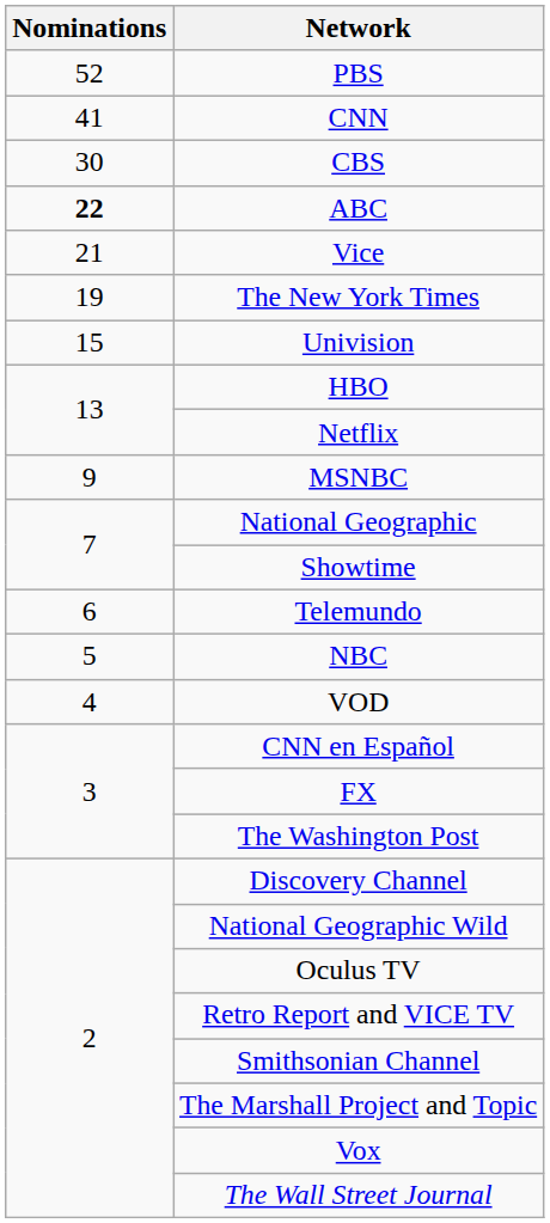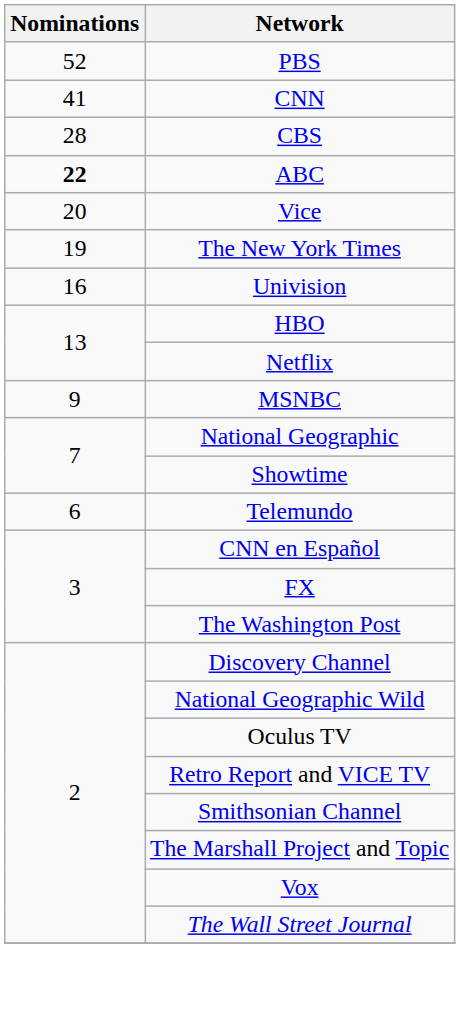 <table class="wikitable floatright" style="text-align: center;">
 <tr>
 <th scope="col" style="width:55px;">Nominations</th>
 <th scope="col" style="text-align:center;">Network</th>
 </tr>
 <tr>
 <td scope=row style="text-align:center">52</td>
 <td><a href='#'>PBS</a></td>
 </tr>
 <tr>
 <td scope=row style="text-align:center">41</td>
 <td><a href='#'>CNN</a></td>
 </tr>
 <tr>
-<td scope=row style="text-align:center">30</td>
+<td scope=row style="text-align:center">28</td>
 <td><a href='#'>CBS</a></td>
 </tr>
 <tr>
 <td scope=row style="text-align:center"><strong>22</strong></td>
 <td><a href='#'>ABC</a></td>
 </tr>
 <tr>
-<td scope=row style="text-align:center">21</td>
+<td scope=row style="text-align:center">20</td>
 <td><a href='#'>Vice</a></td>
 </tr>
 <tr>
 <td scope=row style="text-align:center">19</td>
 <td><a href='#'>The New York Times</a></td>
 </tr>
 <tr>
-<td scope=row style="text-align:center">15</td>
+<td scope=row style="text-align:center">16</td>
 <td><a href='#'>Univision</a></td>
 </tr>
 <tr>
 <td rowspan="2" scope=row style="text-align:center">13</td>
 <td><a href='#'>HBO</a></td>
 </tr>
 <tr>
 <td><a href='#'>Netflix</a></td>
 </tr>
 <tr>
 <td scope=row style="text-align:center">9</td>
 <td><a href='#'>MSNBC</a></td>
 </tr>
 <tr>
 <td rowspan="2" scope=row style="text-align:center">7</td>
 <td><a href='#'>National Geographic</a></td>
 </tr>
 <tr>
 <td><a href='#'>Showtime</a></td>
 </tr>
 <tr>
 <td scope=row style="text-align:center">6</td>
 <td><a href='#'>Telemundo</a></td>
-</tr>
-<tr>
-<td scope=row style="text-align:center">5</td>
-<td><a href='#'>NBC</a></td>
-</tr>
-<tr>
-<td scope=row style="text-align:center">4</td>
-<td>VOD</td>
 </tr>
 <tr>
 <td rowspan="3" scope=row style="text-align:center">3</td>
 <td><a href='#'>CNN en Español</a></td>
 </tr>
 <tr>
 <td><a href='#'>FX</a></td>
 </tr>
 <tr>
 <td><a href='#'>The Washington Post</a></td>
 </tr>
 <tr>
 <td rowspan="8" scope=row style="text-align:center">2</td>
 <td><a href='#'>Discovery Channel</a></td>
 </tr>
 <tr>
 <td><a href='#'>National Geographic Wild</a></td>
 </tr>
 <tr>
 <td>Oculus TV</td>
 </tr>
 <tr>
 <td><a href='#'>Retro Report</a> and <a href='#'>VICE TV</a></td>
 </tr>
 <tr>
 <td><a href='#'>Smithsonian Channel</a></td>
 </tr>
 <tr>
 <td><a href='#'>The Marshall Project</a> and <a href='#'>Topic</a></td>
 </tr>
 <tr>
 <td><a href='#'>Vox</a></td>
 </tr>
 <tr>
 <td><em><a href='#'>The Wall Street Journal</a></em></td>
 </tr>
 <tr>
 </tr>
 </table>
